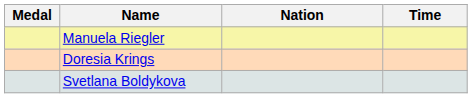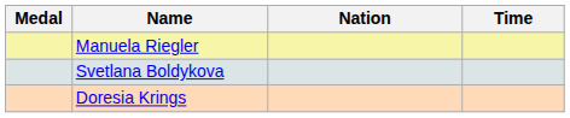 <table class=wikitable style="border:1px solid #AAAAAA;font-size:90%">
 <tr bgcolor="#E4E4E4">
 <th width=50>Medal</th>
 <th width=160>Name</th>
 <th width=160>Nation</th>
 <th width=80>Time</th>
 </tr>
 <tr bgcolor="#F7F6A8">
 <td align="center"></td>
 <td><a href='#'>Manuela Riegler</a></td>
 <td></td>
 <td align="center"></td>
 </tr>
+<tr bgcolor="#DCE5E5">
+<td align="center"></td>
+<td><a href='#'>Svetlana Boldykova</a></td>
+<td></td>
+<td align="center"></td>
+</tr>
 <tr bgcolor="#FFDAB9">
 <td align="center"></td>
 <td><a href='#'>Doresia Krings</a></td>
 <td></td>
 <td align="center"></td>
 </tr>
-<tr bgcolor="#DCE5E5">
-<td align="center"></td>
-<td><a href='#'>Svetlana Boldykova</a></td>
-<td></td>
-<td align="center"></td>
-</tr>
 </table>
